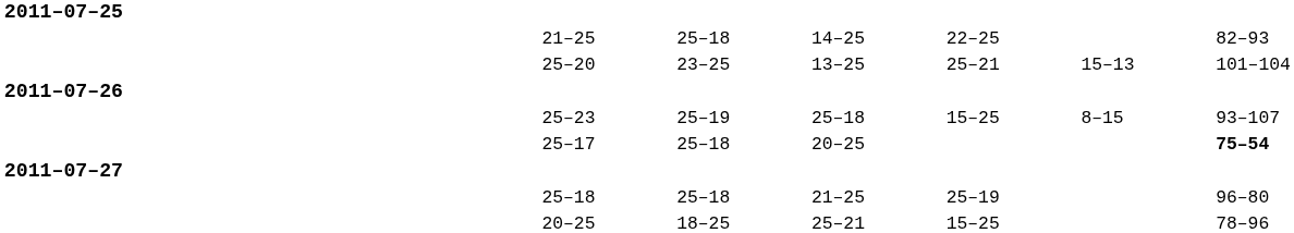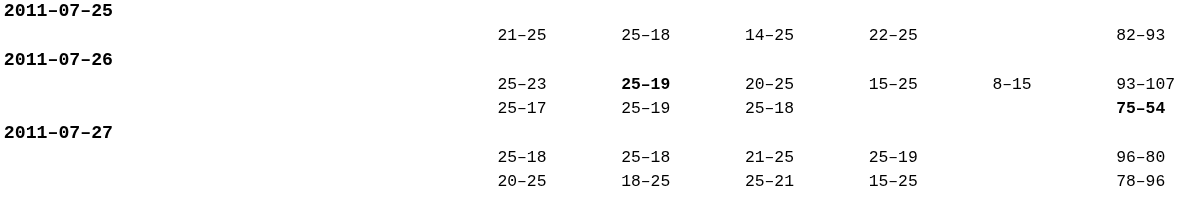 <table width=100% cellspacing=1>
 <tr>
 <th width=15%></th>
 <th width=10%></th>
 <th width=15%></th>
 <th width=10%></th>
 <th width=10%></th>
 <th width=10%></th>
 <th width=10%></th>
 <th width=10%></th>
 <th width=10%></th>
 </tr>
 <tr>
 <td colspan=3><strong>2011–07–25</strong></td>
 </tr>
 <tr style=font-size:90%>
 <td align=right></td>
 <td align=center></td>
 <td><strong></strong></td>
 <td>21–25</td>
 <td>25–18</td>
 <td>14–25</td>
 <td>22–25</td>
 <td></td>
 <td>82–93</td>
 </tr>
-<tr style=font-size:90%>
-<td align=right><strong></strong></td>
-<td align=center></td>
-<td></td>
-<td>25–20</td>
-<td>23–25</td>
-<td>13–25</td>
-<td>25–21</td>
-<td>15–13</td>
-<td>101–104</td>
-</tr>
 <tr>
 <td colspan=3><strong>2011–07–26</strong></td>
 </tr>
 <tr style=font-size:90%>
 <td align=right></td>
 <td align=center></td>
 <td><strong></strong></td>
 <td>25–23</td>
-<td>25–19</td>
-<td>25–18</td>
+<td><strong>25–19</strong></td>
+<td>20–25</td>
 <td>15–25</td>
 <td>8–15</td>
 <td>93–107</td>
 </tr>
 <tr style=font-size:90%>
 <td align=right><strong></strong></td>
 <td align=center></td>
 <td></td>
 <td>25–17</td>
+<td>25–19</td>
 <td>25–18</td>
-<td>20–25</td>
 <td></td>
 <td></td>
 <td><strong>75–54</strong></td>
 </tr>
 <tr>
 <td colspan=3><strong>2011–07–27</strong></td>
 </tr>
 <tr style=font-size:90%>
 <td align=right><strong></strong></td>
 <td align=center></td>
 <td></td>
 <td>25–18</td>
 <td>25–18</td>
 <td>21–25</td>
 <td>25–19</td>
 <td></td>
 <td>96–80</td>
 </tr>
 <tr style=font-size:90%>
 <td align=right></td>
 <td align=center></td>
 <td><strong></strong></td>
 <td>20–25</td>
 <td>18–25</td>
 <td>25–21</td>
 <td>15–25</td>
 <td></td>
 <td>78–96</td>
 </tr>
 </table>
